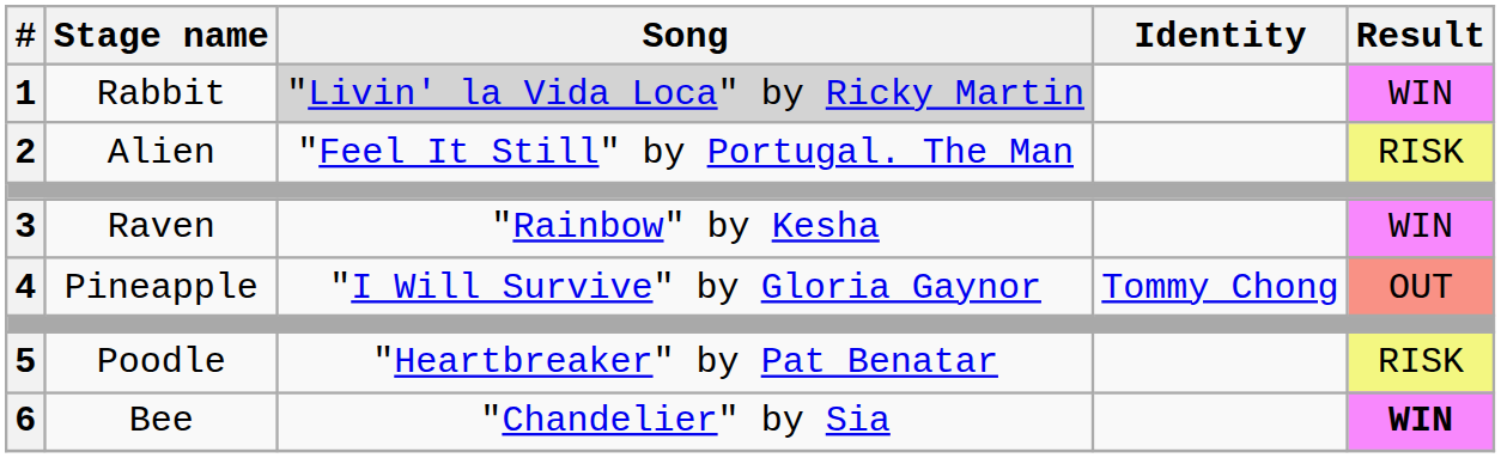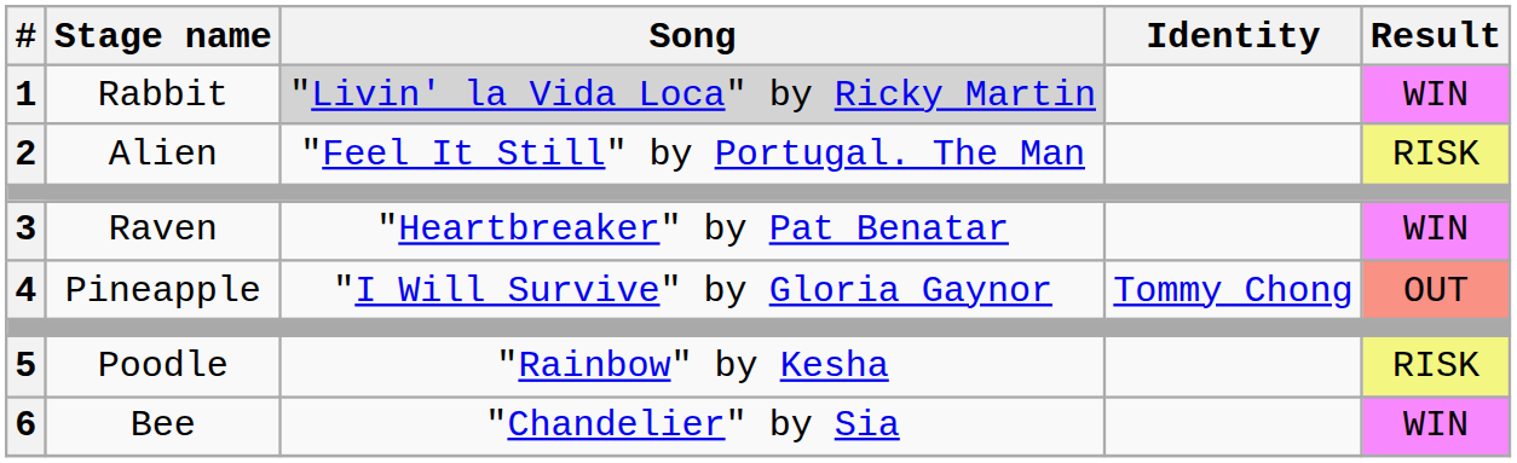 <table class="wikitable plainrowheaders" style="text-align: center;">
 <tr>
 <th>#</th>
 <th>Stage name</th>
 <th>Song</th>
 <th>Identity</th>
 <th>Result</th>
 </tr>
 <tr>
 <th>1</th>
 <td>Rabbit</td>
 <td style="background: lightgrey;">"<a href='#'>Livin' la Vida Loca</a>" by <a href='#'>Ricky Martin</a></td>
 <td></td>
 <td bgcolor=#F888FD>WIN</td>
 </tr>
 <tr>
 <th>2</th>
 <td>Alien</td>
 <td>"<a href='#'>Feel It Still</a>" by <a href='#'>Portugal. The Man</a></td>
 <td></td>
 <td bgcolor=#F3F781>RISK</td>
 </tr>
 <tr>
 <td colspan="5" style="background:darkgray"></td>
 </tr>
 <tr>
 <th>3</th>
 <td>Raven</td>
-<td>"<a href='#'>Rainbow</a>" by <a href='#'>Kesha</a></td>
+<td>"<a href='#'>Heartbreaker</a>" by <a href='#'>Pat Benatar</a></td>
 <td></td>
 <td bgcolor=#F888FD>WIN</td>
 </tr>
 <tr>
 <th>4</th>
 <td>Pineapple</td>
 <td>"<a href='#'>I Will Survive</a>" by <a href='#'>Gloria Gaynor</a></td>
 <td><a href='#'>Tommy Chong</a></td>
 <td bgcolor=#F99185>OUT</td>
 </tr>
 <tr>
 <td colspan="5" style="background:darkgray"></td>
 </tr>
 <tr>
 <th>5</th>
 <td>Poodle</td>
-<td>"<a href='#'>Heartbreaker</a>" by <a href='#'>Pat Benatar</a></td>
+<td>"<a href='#'>Rainbow</a>" by <a href='#'>Kesha</a></td>
 <td></td>
 <td bgcolor=#F3F781>RISK</td>
 </tr>
 <tr>
 <th>6</th>
 <td>Bee</td>
 <td>"<a href='#'>Chandelier</a>" by <a href='#'>Sia</a></td>
 <td></td>
-<td bgcolor=#F888FD><strong>WIN</strong></td>
+<td bgcolor=#F888FD>WIN</td>
 </tr>
 <tr>
 </tr>
 </table>
